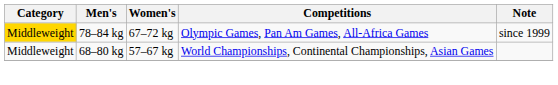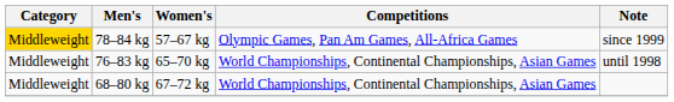 <table class="wikitable">
 <tr>
 <th>Category</th>
 <th>Men's</th>
 <th>Women's</th>
 <th>Competitions</th>
 <th>Note</th>
 </tr>
 <tr>
 <td style="background: gold;">Middleweight</td>
 <td>78–84 kg</td>
-<td>67–72 kg</td>
+<td>57–67 kg</td>
 <td><a href='#'>Olympic Games</a>, <a href='#'>Pan Am Games</a>, <a href='#'>All-Africa Games</a></td>
 <td>since 1999</td>
 </tr>
 <tr>
 <td>Middleweight</td>
+<td>76–83 kg</td>
+<td>65–70 kg</td>
+<td><a href='#'>World Championships</a>, Continental Championships, <a href='#'>Asian Games</a></td>
+<td>until 1998</td>
+</tr>
+<tr>
+<td>Middleweight</td>
 <td>68–80 kg</td>
-<td>57–67 kg</td>
+<td>67–72 kg</td>
 <td><a href='#'>World Championships</a>, Continental Championships, <a href='#'>Asian Games</a></td>
 <td></td>
 </tr>
 <tr>
 </tr>
 </table>
